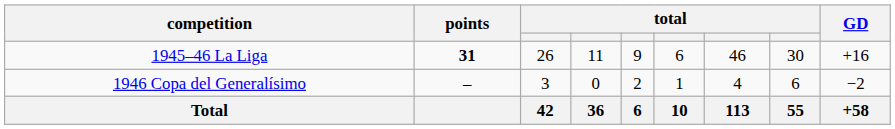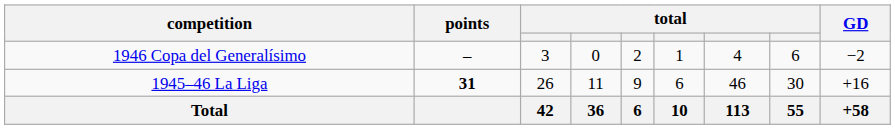 <table class="wikitable" style="font-size:90%;width:60%;float:left;text-align:center;">
 <tr>
 <th rowspan="2">competition</th>
 <th rowspan="2">points</th>
 <th colspan="6">total</th>
 <th rowspan="2"><a href='#'>GD</a></th>
 </tr>
 <tr>
 <th></th>
 <th></th>
 <th></th>
 <th></th>
 <th></th>
 <th></th>
 </tr>
 <tr>
+<td><a href='#'>1946 Copa del Generalísimo</a></td>
+<td>–</td>
+<td>3</td>
+<td>0</td>
+<td>2</td>
+<td>1</td>
+<td>4</td>
+<td>6</td>
+<td>−2</td>
+</tr>
+<tr>
 <td><a href='#'>1945–46 La Liga</a></td>
 <td><strong>31</strong></td>
 <td>26</td>
 <td>11</td>
 <td>9</td>
 <td>6</td>
 <td>46</td>
 <td>30</td>
 <td>+16</td>
-</tr>
-<tr>
-<td><a href='#'>1946 Copa del Generalísimo</a></td>
-<td>–</td>
-<td>3</td>
-<td>0</td>
-<td>2</td>
-<td>1</td>
-<td>4</td>
-<td>6</td>
-<td>−2</td>
 </tr>
 <tr>
 <th>Total</th>
 <th></th>
 <th>42</th>
 <th>36</th>
 <th>6</th>
 <th>10</th>
 <th>113</th>
 <th>55</th>
 <th>+58</th>
 </tr>
 </table>
